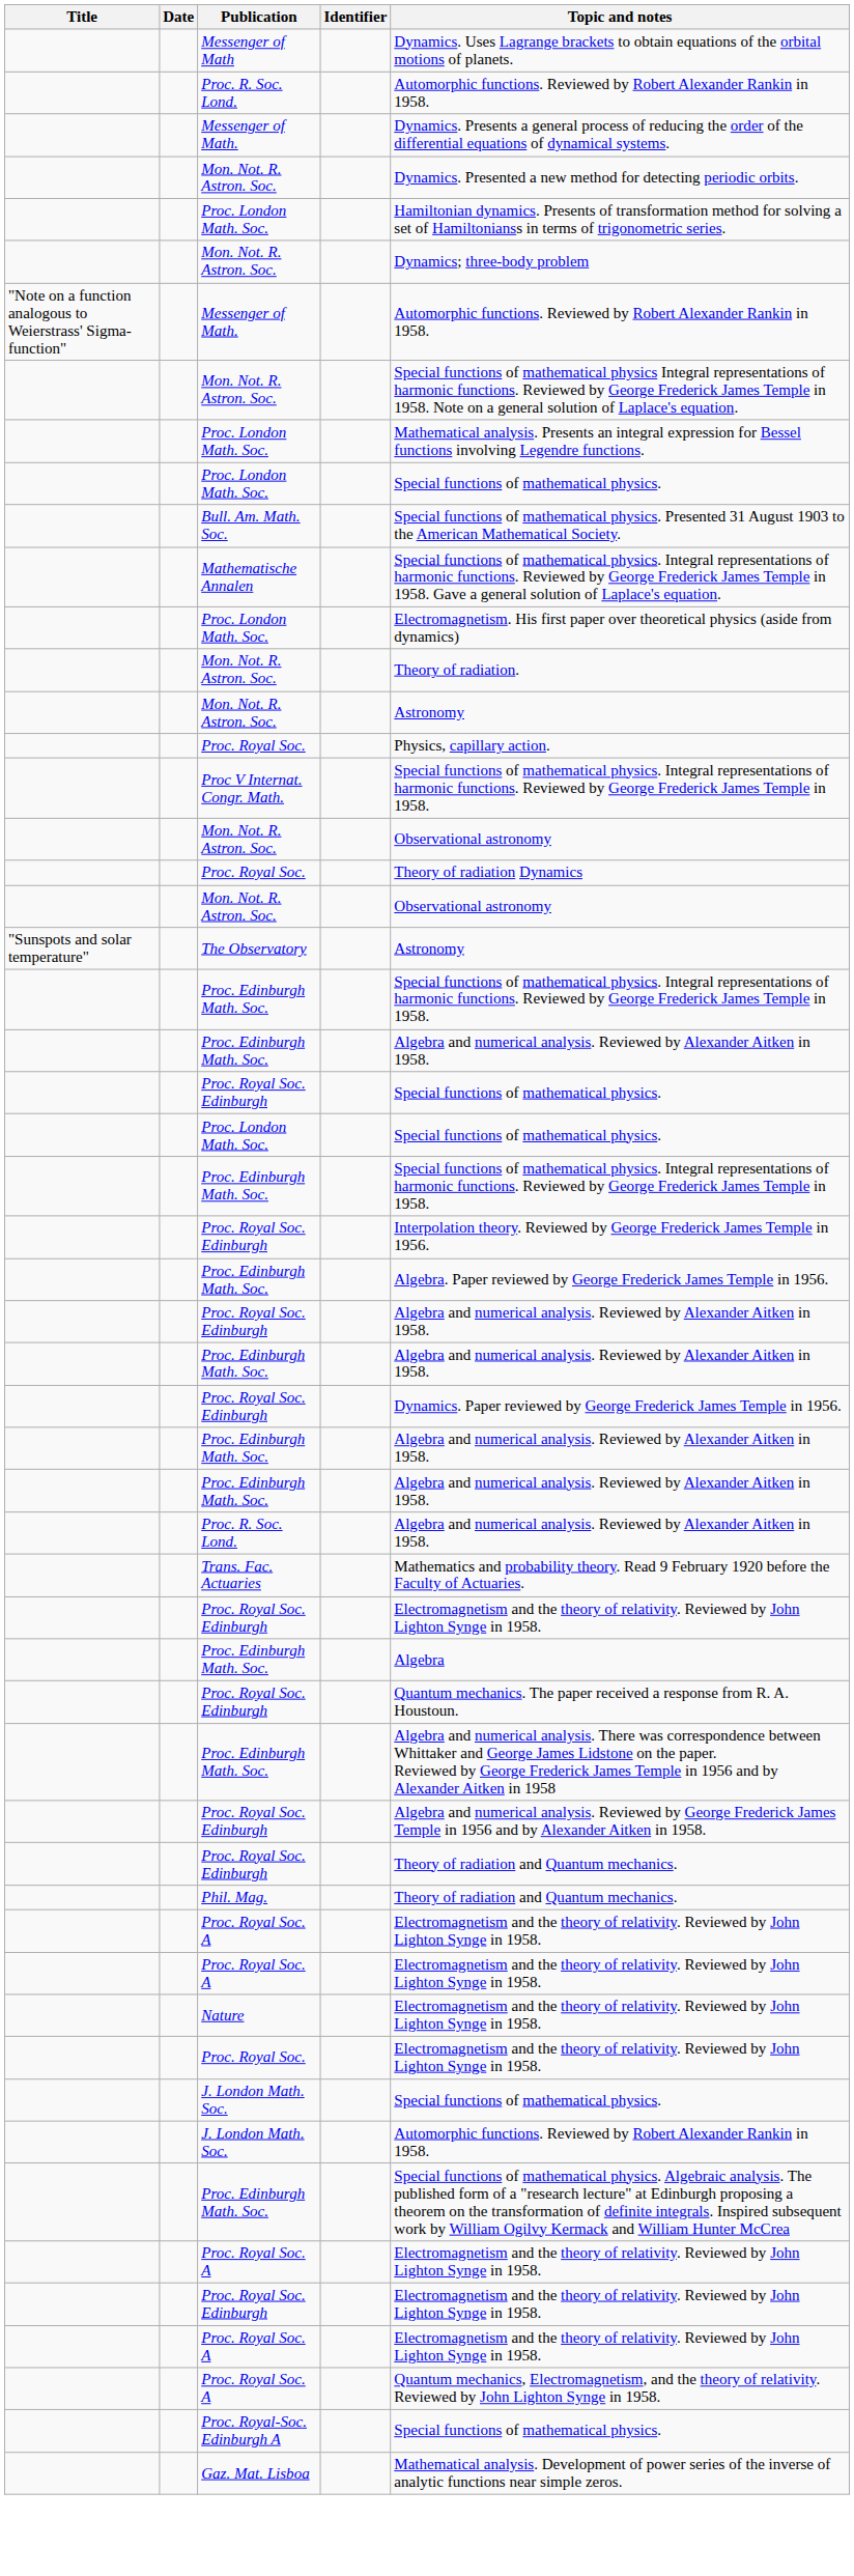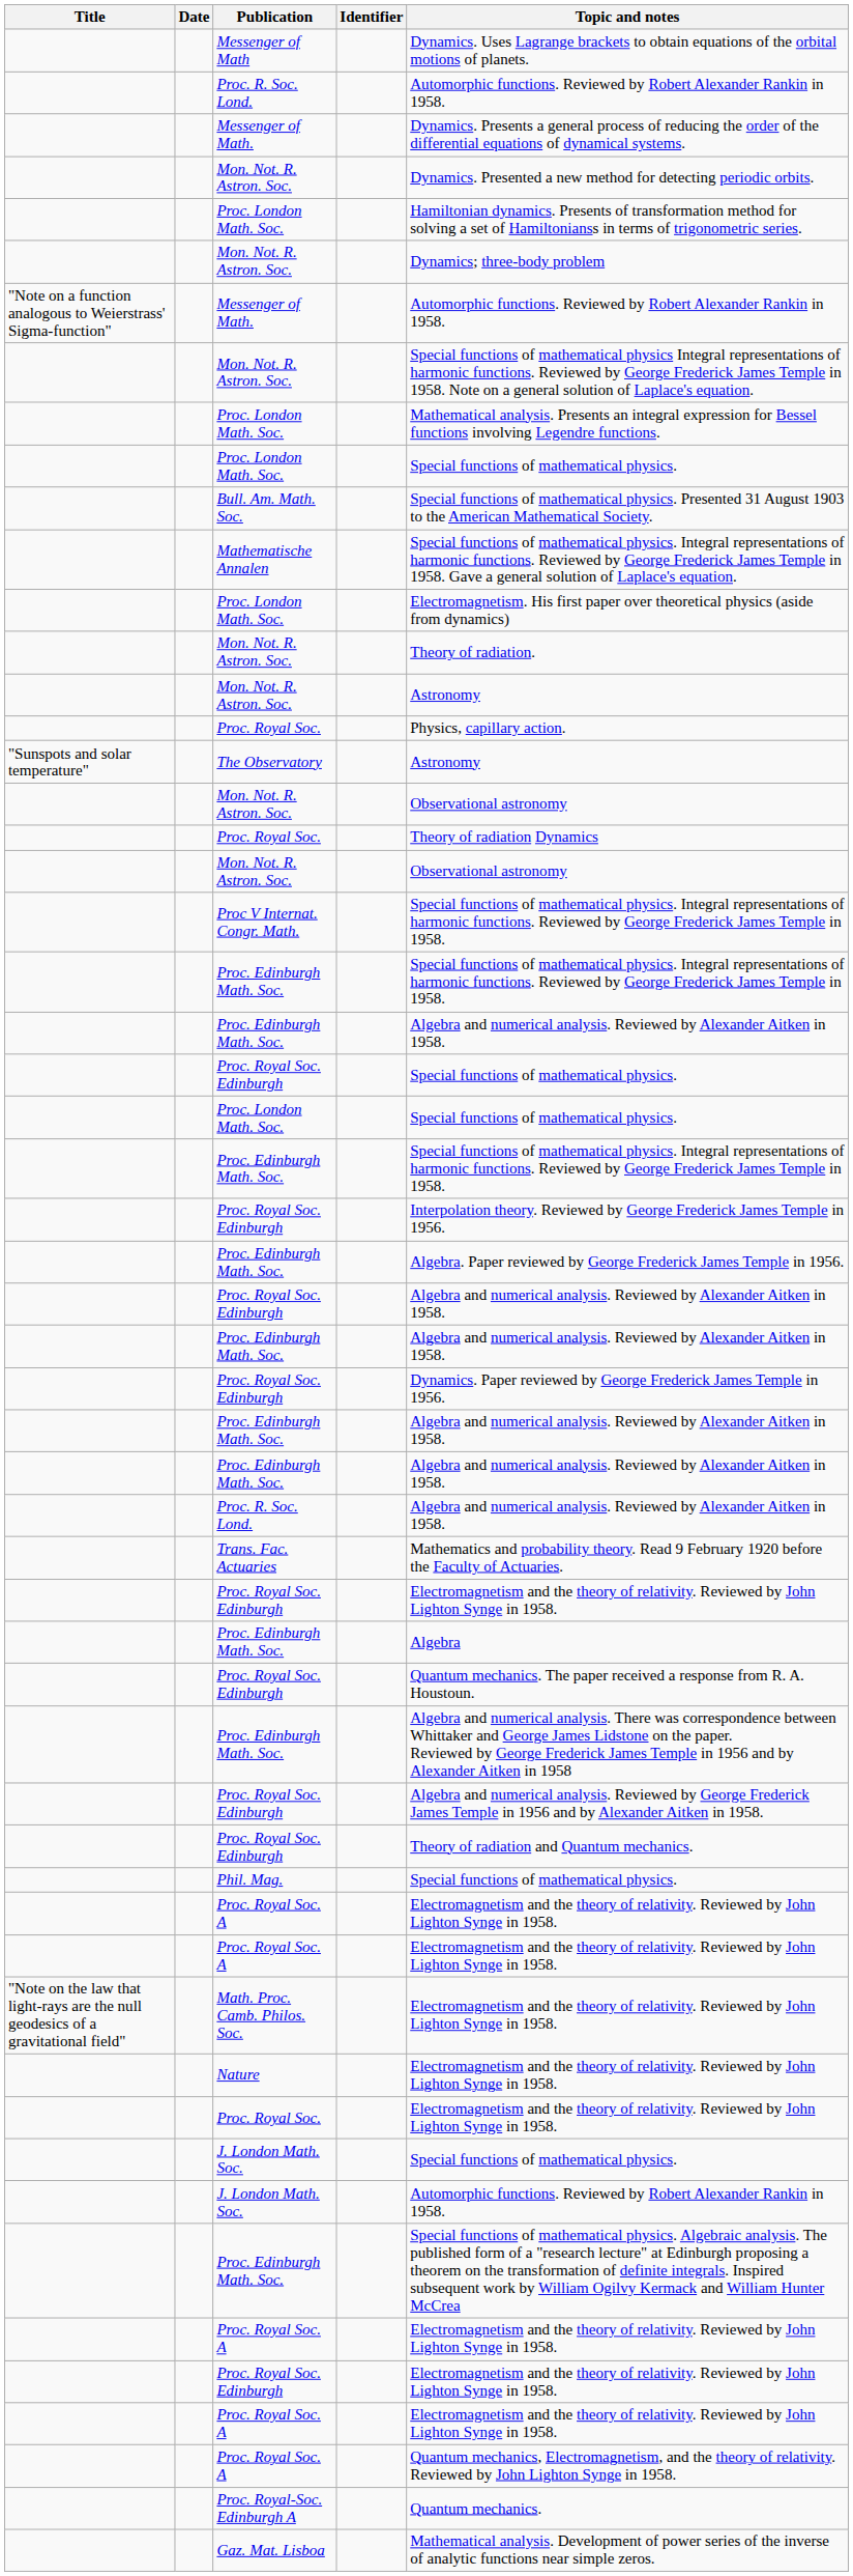 <table class="wikitable sortable" width="auto" style="text-align: left">
 <tr>
 <th>Title</th>
 <th>Date</th>
 <th>Publication</th>
 <th>Identifier</th>
 <th>Topic and notes</th>
 </tr>
 <tr>
 <td></td>
 <td></td>
 <td><em><a href='#'>Messenger of Math</a></em></td>
 <td></td>
 <td><a href='#'>Dynamics</a>. Uses <a href='#'>Lagrange brackets</a> to obtain equations of the <a href='#'>orbital motions</a> of planets.</td>
 </tr>
 <tr>
 <td></td>
 <td></td>
 <td><em><a href='#'>Proc. R. Soc. Lond.</a></em></td>
 <td></td>
 <td><a href='#'>Automorphic functions</a>. Reviewed by <a href='#'>Robert Alexander Rankin</a> in 1958.</td>
 </tr>
 <tr>
 <td></td>
 <td></td>
 <td><em><a href='#'>Messenger of Math.</a></em></td>
 <td></td>
 <td><a href='#'>Dynamics</a>. Presents a general process of reducing the <a href='#'>order</a> of the <a href='#'>differential equations</a> of <a href='#'>dynamical systems</a>.</td>
 </tr>
 <tr>
 <td></td>
 <td></td>
 <td><em><a href='#'>Mon. Not. R. Astron. Soc.</a></em></td>
 <td></td>
 <td><a href='#'>Dynamics</a>. Presented a new method for detecting <a href='#'>periodic orbits</a>.</td>
 </tr>
 <tr>
 <td></td>
 <td></td>
 <td><em><a href='#'>Proc. London Math. Soc.</a></em></td>
 <td></td>
 <td><a href='#'>Hamiltonian dynamics</a>. Presents of transformation method for solving a set of <a href='#'>Hamiltonians</a>s in terms of <a href='#'>trigonometric series</a>.</td>
 </tr>
 <tr>
 <td></td>
 <td></td>
 <td><em><a href='#'>Mon. Not. R. Astron. Soc.</a></em></td>
 <td></td>
 <td><a href='#'>Dynamics</a>; <a href='#'>three-body problem</a></td>
 </tr>
 <tr>
 <td>"Note on a function analogous to Weierstrass' Sigma-function"</td>
 <td></td>
 <td><em><a href='#'>Messenger of Math.</a></em></td>
 <td></td>
 <td><a href='#'>Automorphic functions</a>. Reviewed by <a href='#'>Robert Alexander Rankin</a> in 1958.</td>
 </tr>
 <tr>
 <td></td>
 <td></td>
 <td><em><a href='#'>Mon. Not. R. Astron. Soc.</a></em></td>
 <td></td>
 <td><a href='#'>Special functions</a> of <a href='#'>mathematical physics</a> Integral representations of <a href='#'>harmonic functions</a>. Reviewed by <a href='#'>George Frederick James Temple</a> in 1958. Note on a general solution of <a href='#'>Laplace's equation</a>.</td>
 </tr>
 <tr>
 <td></td>
 <td></td>
 <td><em><a href='#'>Proc. London Math. Soc.</a></em></td>
 <td></td>
 <td><a href='#'>Mathematical analysis</a>. Presents an integral expression for <a href='#'>Bessel functions</a> involving <a href='#'>Legendre functions</a>.</td>
 </tr>
 <tr>
 <td></td>
 <td></td>
 <td><em><a href='#'>Proc. London Math. Soc.</a></em></td>
 <td></td>
 <td><a href='#'>Special functions</a> of <a href='#'>mathematical physics</a>.</td>
 </tr>
 <tr>
 <td></td>
 <td></td>
 <td><em><a href='#'>Bull. Am. Math. Soc.</a></em></td>
 <td></td>
 <td><a href='#'>Special functions</a> of <a href='#'>mathematical physics</a>. Presented 31 August 1903 to the <a href='#'>American Mathematical Society</a>.</td>
 </tr>
 <tr>
 <td></td>
 <td></td>
 <td><em><a href='#'>Mathematische Annalen</a></em></td>
 <td></td>
 <td><a href='#'>Special functions</a> of <a href='#'>mathematical physics</a>. Integral representations of <a href='#'>harmonic functions</a>. Reviewed by <a href='#'>George Frederick James Temple</a> in 1958. Gave a general solution of <a href='#'>Laplace's equation</a>.</td>
 </tr>
 <tr>
 <td></td>
 <td></td>
 <td><em><a href='#'>Proc. London Math. Soc.</a></em></td>
 <td></td>
 <td><a href='#'>Electromagnetism</a>. His first paper over theoretical physics (aside from dynamics)</td>
 </tr>
 <tr>
 <td></td>
 <td></td>
 <td><em><a href='#'>Mon. Not. R. Astron. Soc.</a></em></td>
 <td></td>
 <td><a href='#'>Theory of radiation</a>.</td>
 </tr>
 <tr>
 <td></td>
 <td></td>
 <td><em><a href='#'>Mon. Not. R. Astron. Soc.</a></em></td>
 <td></td>
 <td><a href='#'>Astronomy</a></td>
 </tr>
 <tr>
 <td></td>
 <td></td>
 <td><em><a href='#'>Proc. Royal Soc.</a></em></td>
 <td></td>
 <td>Physics, <a href='#'>capillary action</a>.</td>
 </tr>
 <tr>
+<td>"Sunspots and solar temperature"</td>
 <td></td>
+<td><em><a href='#'>The Observatory</a></em></td>
 <td></td>
-<td><em><a href='#'>Proc V Internat. Congr. Math.</a></em></td>
-<td></td>
-<td><a href='#'>Special functions</a> of <a href='#'>mathematical physics</a>. Integral representations of <a href='#'>harmonic functions</a>. Reviewed by <a href='#'>George Frederick James Temple</a> in 1958.</td>
+<td><a href='#'>Astronomy</a></td>
 </tr>
 <tr>
 <td></td>
 <td></td>
 <td><em><a href='#'>Mon. Not. R. Astron. Soc.</a></em></td>
 <td></td>
 <td><a href='#'>Observational astronomy</a></td>
 </tr>
 <tr>
 <td></td>
 <td></td>
 <td><em><a href='#'>Proc. Royal Soc.</a></em></td>
 <td></td>
 <td><a href='#'>Theory of radiation</a> <a href='#'>Dynamics</a></td>
 </tr>
 <tr>
 <td></td>
 <td></td>
 <td><em><a href='#'>Mon. Not. R. Astron. Soc.</a></em></td>
 <td></td>
 <td><a href='#'>Observational astronomy</a></td>
 </tr>
 <tr>
-<td>"Sunspots and solar temperature"</td>
 <td></td>
-<td><em><a href='#'>The Observatory</a></em></td>
 <td></td>
-<td><a href='#'>Astronomy</a></td>
+<td><em><a href='#'>Proc V Internat. Congr. Math.</a></em></td>
+<td></td>
+<td><a href='#'>Special functions</a> of <a href='#'>mathematical physics</a>. Integral representations of <a href='#'>harmonic functions</a>. Reviewed by <a href='#'>George Frederick James Temple</a> in 1958.</td>
 </tr>
 <tr>
 <td></td>
 <td></td>
 <td><em><a href='#'>Proc. Edinburgh Math. Soc.</a></em></td>
 <td></td>
 <td><a href='#'>Special functions</a> of <a href='#'>mathematical physics</a>. Integral representations of <a href='#'>harmonic functions</a>. Reviewed by <a href='#'>George Frederick James Temple</a> in 1958.</td>
 </tr>
 <tr>
 <td></td>
 <td></td>
 <td><em><a href='#'>Proc. Edinburgh Math. Soc.</a></em></td>
 <td></td>
 <td><a href='#'>Algebra</a> and <a href='#'>numerical analysis</a>. Reviewed by <a href='#'>Alexander Aitken</a> in 1958.</td>
 </tr>
 <tr>
 <td></td>
 <td></td>
 <td><em><a href='#'>Proc. Royal Soc. Edinburgh</a></em></td>
 <td></td>
 <td><a href='#'>Special functions</a> of <a href='#'>mathematical physics</a>.</td>
 </tr>
 <tr>
 <td></td>
 <td></td>
 <td><em><a href='#'>Proc. London Math. Soc.</a></em></td>
 <td></td>
 <td><a href='#'>Special functions</a> of <a href='#'>mathematical physics</a>.</td>
 </tr>
 <tr>
 <td></td>
 <td></td>
 <td><em><a href='#'>Proc. Edinburgh Math. Soc.</a></em></td>
 <td></td>
 <td><a href='#'>Special functions</a> of <a href='#'>mathematical physics</a>. Integral representations of <a href='#'>harmonic functions</a>. Reviewed by <a href='#'>George Frederick James Temple</a> in 1958.</td>
 </tr>
 <tr>
 <td></td>
 <td></td>
 <td><em><a href='#'>Proc. Royal Soc. Edinburgh</a></em></td>
 <td></td>
 <td><a href='#'>Interpolation theory</a>. Reviewed by <a href='#'>George Frederick James Temple</a> in 1956.</td>
 </tr>
 <tr>
 <td></td>
 <td></td>
 <td><em><a href='#'>Proc. Edinburgh Math. Soc.</a></em></td>
 <td></td>
 <td><a href='#'>Algebra</a>. Paper reviewed by <a href='#'>George Frederick James Temple</a> in 1956.</td>
 </tr>
 <tr>
 <td></td>
 <td></td>
 <td><em><a href='#'>Proc. Royal Soc. Edinburgh</a></em></td>
 <td></td>
 <td><a href='#'>Algebra</a> and <a href='#'>numerical analysis</a>. Reviewed by <a href='#'>Alexander Aitken</a> in 1958.</td>
 </tr>
 <tr>
 <td></td>
 <td></td>
 <td><em><a href='#'>Proc. Edinburgh Math. Soc.</a></em></td>
 <td></td>
 <td><a href='#'>Algebra</a> and <a href='#'>numerical analysis</a>. Reviewed by <a href='#'>Alexander Aitken</a> in 1958.</td>
 </tr>
 <tr>
 <td></td>
 <td></td>
 <td><em><a href='#'>Proc. Royal Soc. Edinburgh</a></em></td>
 <td></td>
 <td><a href='#'>Dynamics</a>. Paper reviewed by <a href='#'>George Frederick James Temple</a> in 1956.</td>
 </tr>
 <tr>
 <td></td>
 <td></td>
 <td><em><a href='#'>Proc. Edinburgh Math. Soc.</a></em></td>
 <td></td>
 <td><a href='#'>Algebra</a> and <a href='#'>numerical analysis</a>. Reviewed by <a href='#'>Alexander Aitken</a> in 1958.</td>
 </tr>
 <tr>
 <td></td>
 <td></td>
 <td><em><a href='#'>Proc. Edinburgh Math. Soc.</a></em></td>
 <td></td>
 <td><a href='#'>Algebra</a> and <a href='#'>numerical analysis</a>. Reviewed by <a href='#'>Alexander Aitken</a> in 1958.</td>
 </tr>
 <tr>
 <td></td>
 <td></td>
 <td><em><a href='#'>Proc. R. Soc. Lond.</a></em></td>
 <td></td>
 <td><a href='#'>Algebra</a> and <a href='#'>numerical analysis</a>. Reviewed by <a href='#'>Alexander Aitken</a> in 1958.</td>
 </tr>
 <tr>
 <td></td>
 <td></td>
 <td><em><a href='#'>Trans. Fac. Actuaries</a></em></td>
 <td></td>
 <td>Mathematics and <a href='#'>probability theory</a>. Read 9 February 1920 before the <a href='#'>Faculty of Actuaries</a>.</td>
 </tr>
 <tr>
 <td></td>
 <td></td>
 <td><em><a href='#'>Proc. Royal Soc. Edinburgh</a></em></td>
 <td></td>
 <td><a href='#'>Electromagnetism</a> and the <a href='#'>theory of relativity</a>. Reviewed by <a href='#'>John Lighton Synge</a> in 1958.</td>
 </tr>
 <tr>
 <td></td>
 <td></td>
 <td><em><a href='#'>Proc. Edinburgh Math. Soc.</a></em></td>
 <td></td>
 <td><a href='#'>Algebra</a></td>
 </tr>
 <tr>
 <td></td>
 <td></td>
 <td><em><a href='#'>Proc. Royal Soc. Edinburgh</a></em></td>
 <td></td>
 <td><a href='#'>Quantum mechanics</a>. The paper received a response from R. A. Houstoun.</td>
 </tr>
 <tr>
 <td></td>
 <td></td>
 <td><em><a href='#'>Proc. Edinburgh Math. Soc.</a></em></td>
 <td></td>
 <td><a href='#'>Algebra</a> and <a href='#'>numerical analysis</a>. There was correspondence between Whittaker and <a href='#'>George James Lidstone</a> on the paper.<br>Reviewed by <a href='#'>George Frederick James Temple</a> in 1956 and by <a href='#'>Alexander Aitken</a> in 1958</td>
 </tr>
 <tr>
 <td></td>
 <td></td>
 <td><em><a href='#'>Proc. Royal Soc. Edinburgh</a></em></td>
 <td></td>
 <td><a href='#'>Algebra</a> and <a href='#'>numerical analysis</a>. Reviewed by <a href='#'>George Frederick James Temple</a> in 1956 and by <a href='#'>Alexander Aitken</a> in 1958.</td>
 </tr>
 <tr>
 <td></td>
 <td></td>
 <td><em><a href='#'>Proc. Royal Soc. Edinburgh</a></em></td>
 <td></td>
 <td><a href='#'>Theory of radiation</a> and <a href='#'>Quantum mechanics</a>.</td>
 </tr>
 <tr>
 <td></td>
 <td></td>
 <td><em><a href='#'>Phil. Mag.</a></em></td>
 <td></td>
-<td><a href='#'>Theory of radiation</a> and <a href='#'>Quantum mechanics</a>.</td>
+<td><a href='#'>Special functions</a> of <a href='#'>mathematical physics</a>.</td>
 </tr>
 <tr>
 <td></td>
 <td></td>
 <td><em><a href='#'>Proc. Royal Soc. A</a></em></td>
 <td></td>
 <td><a href='#'>Electromagnetism</a> and the <a href='#'>theory of relativity</a>. Reviewed by <a href='#'>John Lighton Synge</a> in 1958.</td>
 </tr>
 <tr>
 <td></td>
 <td></td>
 <td><em><a href='#'>Proc. Royal Soc. A</a></em></td>
+<td></td>
+<td><a href='#'>Electromagnetism</a> and the <a href='#'>theory of relativity</a>. Reviewed by <a href='#'>John Lighton Synge</a> in 1958.</td>
+</tr>
+<tr>
+<td>"Note on the law that light-rays are the null geodesics of a gravitational field"</td>
+<td></td>
+<td><em><a href='#'>Math. Proc. Camb. Philos. Soc.</a></em></td>
 <td></td>
 <td><a href='#'>Electromagnetism</a> and the <a href='#'>theory of relativity</a>. Reviewed by <a href='#'>John Lighton Synge</a> in 1958.</td>
 </tr>
 <tr>
 <td></td>
 <td></td>
 <td><em><a href='#'>Nature</a></em></td>
 <td></td>
 <td><a href='#'>Electromagnetism</a> and the <a href='#'>theory of relativity</a>. Reviewed by <a href='#'>John Lighton Synge</a> in 1958.</td>
 </tr>
 <tr>
 <td></td>
 <td></td>
 <td><em><a href='#'>Proc. Royal Soc.</a></em></td>
 <td></td>
 <td><a href='#'>Electromagnetism</a> and the <a href='#'>theory of relativity</a>. Reviewed by <a href='#'>John Lighton Synge</a> in 1958.</td>
 </tr>
 <tr>
 <td></td>
 <td></td>
 <td><em><a href='#'>J. London Math. Soc.</a></em></td>
 <td></td>
 <td><a href='#'>Special functions</a> of <a href='#'>mathematical physics</a>.</td>
 </tr>
 <tr>
 <td></td>
 <td></td>
 <td><em><a href='#'>J. London Math. Soc.</a></em></td>
 <td></td>
 <td><a href='#'>Automorphic functions</a>. Reviewed by <a href='#'>Robert Alexander Rankin</a> in 1958.</td>
 </tr>
 <tr>
 <td></td>
 <td></td>
 <td><em><a href='#'>Proc. Edinburgh Math. Soc.</a></em></td>
 <td></td>
 <td><a href='#'>Special functions</a> of <a href='#'>mathematical physics</a>. <a href='#'>Algebraic analysis</a>. The published form of a "research lecture" at Edinburgh proposing a theorem on the transformation of <a href='#'>definite integrals</a>. Inspired subsequent work by <a href='#'>William Ogilvy Kermack</a> and <a href='#'>William Hunter McCrea</a></td>
 </tr>
 <tr>
 <td></td>
 <td></td>
 <td><em><a href='#'>Proc. Royal Soc. A</a></em></td>
 <td></td>
 <td><a href='#'>Electromagnetism</a> and the <a href='#'>theory of relativity</a>. Reviewed by <a href='#'>John Lighton Synge</a> in 1958.</td>
 </tr>
 <tr>
 <td></td>
 <td></td>
 <td><em><a href='#'>Proc. Royal Soc. Edinburgh</a></em></td>
 <td></td>
 <td><a href='#'>Electromagnetism</a> and the <a href='#'>theory of relativity</a>. Reviewed by <a href='#'>John Lighton Synge</a> in 1958.</td>
 </tr>
 <tr>
 <td></td>
 <td></td>
 <td><em><a href='#'>Proc. Royal Soc. A</a></em></td>
 <td></td>
 <td><a href='#'>Electromagnetism</a> and the <a href='#'>theory of relativity</a>. Reviewed by <a href='#'>John Lighton Synge</a> in 1958.</td>
 </tr>
 <tr>
 <td></td>
 <td></td>
 <td><em><a href='#'>Proc. Royal Soc. A</a></em></td>
 <td></td>
 <td><a href='#'>Quantum mechanics</a>, <a href='#'>Electromagnetism</a>, and the <a href='#'>theory of relativity</a>. Reviewed by <a href='#'>John Lighton Synge</a> in 1958.</td>
 </tr>
 <tr>
 <td></td>
 <td></td>
 <td><em><a href='#'>Proc. Royal-Soc. Edinburgh A</a></em></td>
 <td></td>
-<td><a href='#'>Special functions</a> of <a href='#'>mathematical physics</a>.</td>
+<td><a href='#'>Quantum mechanics</a>.</td>
 </tr>
 <tr>
 <td></td>
 <td></td>
 <td><em><a href='#'>Gaz. Mat. Lisboa</a></em></td>
 <td></td>
 <td><a href='#'>Mathematical analysis</a>. Development of power series of the inverse of analytic functions near simple zeros.</td>
 </tr>
 </table>
